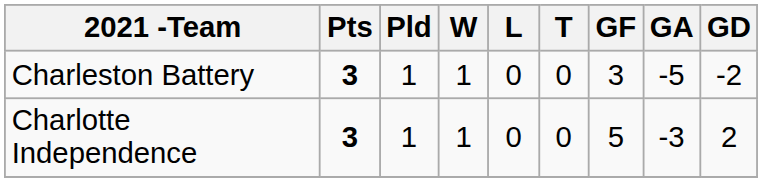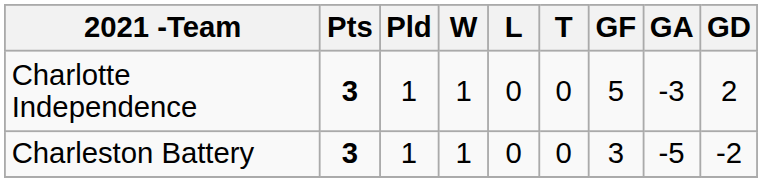 <table class="wikitable" style="text-align: center;">
 <tr>
 <th width="165">2021 -Team</th>
 <th width="20">Pts</th>
 <th width="20">Pld</th>
 <th width="20">W</th>
 <th width="20">L</th>
 <th width="20">T</th>
 <th width="20">GF</th>
 <th width="20">GA</th>
 <th width="20">GD</th>
 </tr>
 <tr>
+<td style="text-align:left;">Charlotte Independence</td>
+<td><strong>3</strong></td>
+<td>1</td>
+<td>1</td>
+<td>0</td>
+<td>0</td>
+<td>5</td>
+<td>-3</td>
+<td>2</td>
+</tr>
+<tr>
 <td style="text-align:left;">Charleston Battery</td>
 <td><strong>3</strong></td>
 <td>1</td>
 <td>1</td>
 <td>0</td>
 <td>0</td>
 <td>3</td>
 <td>-5</td>
 <td>-2</td>
 </tr>
 <tr>
-<td style="text-align:left;">Charlotte Independence</td>
-<td><strong>3</strong></td>
-<td>1</td>
-<td>1</td>
-<td>0</td>
-<td>0</td>
-<td>5</td>
-<td>-3</td>
-<td>2</td>
-</tr>
-<tr>
 </tr>
 </table>
